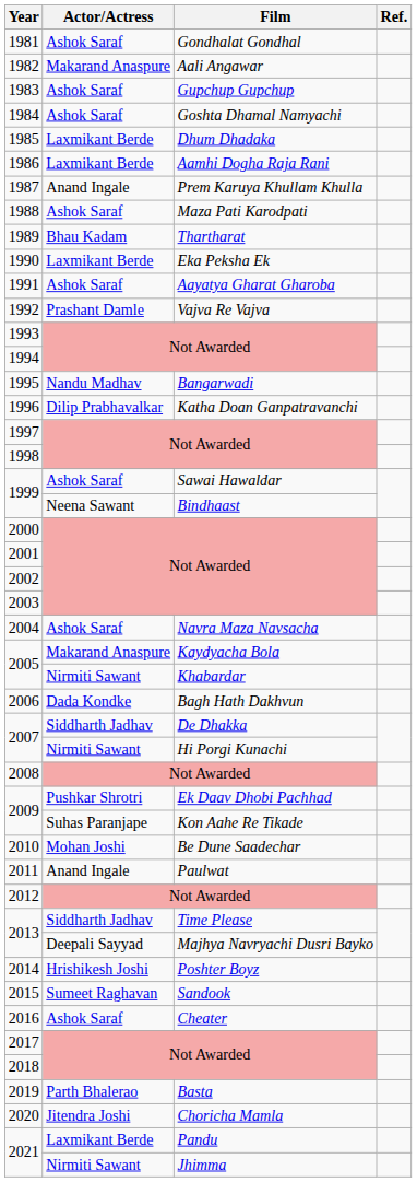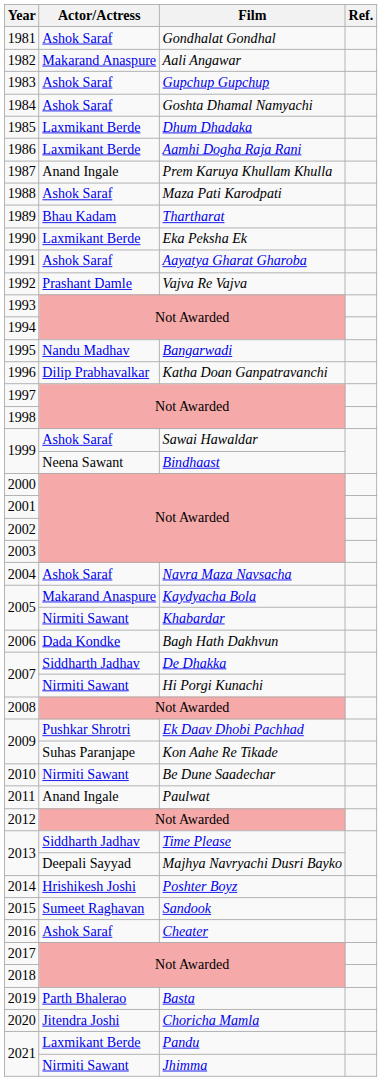 <table class="wikitable">
 <tr>
 <th>Year</th>
 <th>Actor/Actress</th>
 <th>Film</th>
 <th>Ref.</th>
 </tr>
 <tr>
 <td>1981</td>
 <td><a href='#'>Ashok Saraf</a></td>
 <td><em>Gondhalat Gondhal</em></td>
 <td></td>
 </tr>
 <tr>
 <td>1982</td>
 <td><a href='#'>Makarand Anaspure</a></td>
 <td><em>Aali Angawar</em></td>
 <td></td>
 </tr>
 <tr>
 <td>1983</td>
 <td><a href='#'>Ashok Saraf</a></td>
 <td><em><a href='#'>Gupchup Gupchup</a></em></td>
 <td></td>
 </tr>
 <tr>
 <td>1984</td>
 <td><a href='#'>Ashok Saraf</a></td>
 <td><em>Goshta Dhamal Namyachi</em></td>
 <td></td>
 </tr>
 <tr>
 <td>1985</td>
 <td><a href='#'>Laxmikant Berde</a></td>
 <td><em><a href='#'>Dhum Dhadaka</a></em></td>
 <td></td>
 </tr>
 <tr>
 <td>1986</td>
 <td><a href='#'>Laxmikant Berde</a></td>
 <td><em><a href='#'>Aamhi Dogha Raja Rani</a></em></td>
 <td></td>
 </tr>
 <tr>
 <td>1987</td>
 <td>Anand Ingale</td>
 <td><em>Prem Karuya Khullam Khulla</em></td>
 <td></td>
 </tr>
 <tr>
 <td>1988</td>
 <td><a href='#'>Ashok Saraf</a></td>
 <td><em>Maza Pati Karodpati</em></td>
 <td></td>
 </tr>
 <tr>
 <td>1989</td>
 <td><a href='#'>Bhau Kadam</a></td>
 <td><em><a href='#'>Thartharat</a></em></td>
 <td></td>
 </tr>
 <tr>
 <td>1990</td>
 <td><a href='#'>Laxmikant Berde</a></td>
 <td><em>Eka Peksha Ek</em></td>
 <td></td>
 </tr>
 <tr>
 <td>1991</td>
 <td><a href='#'>Ashok Saraf</a></td>
 <td><em><a href='#'>Aayatya Gharat Gharoba</a></em></td>
 <td></td>
 </tr>
 <tr>
 <td>1992</td>
 <td><a href='#'>Prashant Damle</a></td>
 <td><em>Vajva Re Vajva</em></td>
 <td></td>
 </tr>
 <tr>
 <td>1993</td>
 <td colspan="2" rowspan="2" bgcolor="#F5A9A9" align="center">Not Awarded</td>
 <td></td>
 </tr>
 <tr>
 <td>1994</td>
 <td></td>
 </tr>
 <tr>
 <td>1995</td>
 <td><a href='#'>Nandu Madhav</a></td>
 <td><em><a href='#'>Bangarwadi</a></em></td>
 <td></td>
 </tr>
 <tr>
 <td>1996</td>
 <td><a href='#'>Dilip Prabhavalkar</a></td>
 <td><em>Katha Doan Ganpatravanchi</em></td>
 <td></td>
 </tr>
 <tr>
 <td>1997</td>
 <td colspan="2" rowspan="2" bgcolor="#F5A9A9" align="center">Not Awarded</td>
 <td></td>
 </tr>
 <tr>
 <td>1998</td>
 <td></td>
 </tr>
 <tr>
 <td rowspan="2">1999</td>
 <td><a href='#'>Ashok Saraf</a></td>
 <td><em>Sawai Hawaldar</em></td>
 <td rowspan="2"></td>
 </tr>
 <tr>
 <td>Neena Sawant</td>
 <td><em><a href='#'>Bindhaast</a></em></td>
 </tr>
 <tr>
 <td>2000</td>
 <td colspan="2" rowspan="4" bgcolor="#F5A9A9" align="center">Not Awarded</td>
 <td></td>
 </tr>
 <tr>
 <td>2001</td>
 <td></td>
 </tr>
 <tr>
 <td>2002</td>
 <td></td>
 </tr>
 <tr>
 <td>2003</td>
 <td></td>
 </tr>
 <tr>
 <td>2004</td>
 <td><a href='#'>Ashok Saraf</a></td>
 <td><em><a href='#'>Navra Maza Navsacha</a></em></td>
 <td></td>
 </tr>
 <tr>
 <td rowspan="2">2005</td>
 <td><a href='#'>Makarand Anaspure</a></td>
 <td><em><a href='#'>Kaydyacha Bola</a></em></td>
 <td></td>
 </tr>
 <tr>
 <td><a href='#'>Nirmiti Sawant</a></td>
 <td><em><a href='#'>Khabardar</a></em></td>
 <td></td>
 </tr>
 <tr>
 <td>2006</td>
 <td><a href='#'>Dada Kondke</a></td>
 <td><em>Bagh Hath Dakhvun</em></td>
 <td></td>
 </tr>
 <tr>
 <td rowspan="2">2007</td>
 <td><a href='#'>Siddharth Jadhav</a></td>
 <td><em><a href='#'>De Dhakka</a></em></td>
 <td rowspan="2"></td>
 </tr>
 <tr>
 <td><a href='#'>Nirmiti Sawant</a></td>
 <td><em>Hi Porgi Kunachi</em></td>
 </tr>
 <tr>
 <td>2008</td>
 <td colspan="2" bgcolor="#F5A9A9" align="center">Not Awarded</td>
 <td></td>
 </tr>
 <tr>
 <td rowspan="2">2009</td>
 <td><a href='#'>Pushkar Shrotri</a></td>
 <td><em><a href='#'>Ek Daav Dhobi Pachhad</a></em></td>
 <td></td>
 </tr>
 <tr>
 <td>Suhas Paranjape</td>
 <td><em>Kon Aahe Re Tikade</em></td>
 <td></td>
 </tr>
 <tr>
 <td>2010</td>
-<td><a href='#'>Mohan Joshi</a></td>
+<td><a href='#'>Nirmiti Sawant</a></td>
 <td><em>Be Dune Saadechar</em></td>
 <td></td>
 </tr>
 <tr>
 <td>2011</td>
 <td>Anand Ingale</td>
 <td><em>Paulwat</em></td>
 <td></td>
 </tr>
 <tr>
 <td>2012</td>
 <td colspan="2" bgcolor="#F5A9A9" align="center">Not Awarded</td>
 <td></td>
 </tr>
 <tr>
 <td rowspan="2">2013</td>
 <td><a href='#'>Siddharth Jadhav</a></td>
 <td><em><a href='#'>Time Please</a></em></td>
 <td rowspan="2"></td>
 </tr>
 <tr>
 <td>Deepali Sayyad</td>
 <td><em>Majhya Navryachi Dusri Bayko</em></td>
 </tr>
 <tr>
 <td>2014</td>
 <td><a href='#'>Hrishikesh Joshi</a></td>
 <td><em><a href='#'>Poshter Boyz</a></em></td>
 <td></td>
 </tr>
 <tr>
 <td>2015</td>
 <td><a href='#'>Sumeet Raghavan</a></td>
 <td><em><a href='#'>Sandook</a></em></td>
 <td></td>
 </tr>
 <tr>
 <td>2016</td>
 <td><a href='#'>Ashok Saraf</a></td>
 <td><em><a href='#'>Cheater</a></em></td>
 <td></td>
 </tr>
 <tr>
 <td>2017</td>
 <td colspan="2" rowspan="2" bgcolor="#F5A9A9" align="center">Not Awarded</td>
 <td></td>
 </tr>
 <tr>
 <td>2018</td>
 <td></td>
 </tr>
 <tr>
 <td>2019</td>
 <td><a href='#'>Parth Bhalerao</a></td>
 <td><em><a href='#'>Basta</a></em></td>
 <td></td>
 </tr>
 <tr>
 <td>2020</td>
 <td><a href='#'>Jitendra Joshi</a></td>
 <td><em><a href='#'>Choricha Mamla</a></em></td>
 <td></td>
 </tr>
 <tr>
 <td rowspan="2">2021</td>
 <td><a href='#'>Laxmikant Berde</a></td>
 <td><em><a href='#'>Pandu</a></em></td>
 <td></td>
 </tr>
 <tr>
 <td><a href='#'>Nirmiti Sawant</a></td>
 <td><em><a href='#'>Jhimma</a></em></td>
 <td></td>
 </tr>
 </table>
